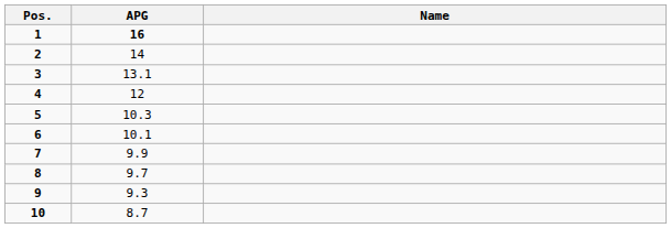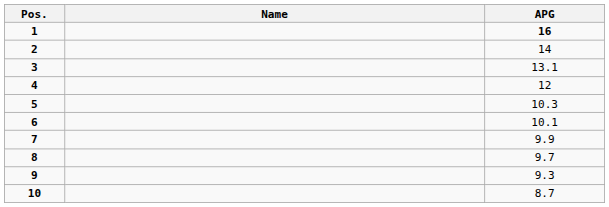 <table class="wikitable" style="width:80%;">
 <tr>
 <th style="width:10%;">Pos.</th>
+<th style="width:70%;">Name</th>
 <th style="width:20%;">APG</th>
-<th style="width:70%;">Name</th>
 </tr>
 <tr>
 <td align=center><strong>1</strong></td>
+<td><strong></strong></td>
 <td align=center><strong>16</strong></td>
-<td><strong></strong></td>
 </tr>
 <tr>
 <td align=center><strong>2</strong></td>
+<td></td>
 <td align=center>14</td>
-<td></td>
 </tr>
 <tr>
 <td align=center><strong>3</strong></td>
+<td></td>
 <td align=center>13.1</td>
-<td></td>
 </tr>
 <tr>
 <td align=center><strong>4</strong></td>
+<td></td>
 <td align=center>12</td>
-<td></td>
 </tr>
 <tr>
 <td align=center><strong>5</strong></td>
+<td></td>
 <td align=center>10.3</td>
-<td></td>
 </tr>
 <tr>
 <td align=center><strong>6</strong></td>
+<td></td>
 <td align=center>10.1</td>
-<td></td>
 </tr>
 <tr>
 <td align=center><strong>7</strong></td>
+<td></td>
 <td align=center>9.9</td>
-<td></td>
 </tr>
 <tr>
 <td align=center><strong>8</strong></td>
+<td></td>
 <td align=center>9.7</td>
-<td></td>
 </tr>
 <tr>
 <td align=center><strong>9</strong></td>
+<td></td>
 <td align=center>9.3</td>
-<td></td>
 </tr>
 <tr>
 <td align=center><strong>10</strong></td>
+<td></td>
 <td align=center>8.7</td>
-<td></td>
 </tr>
 </table>
